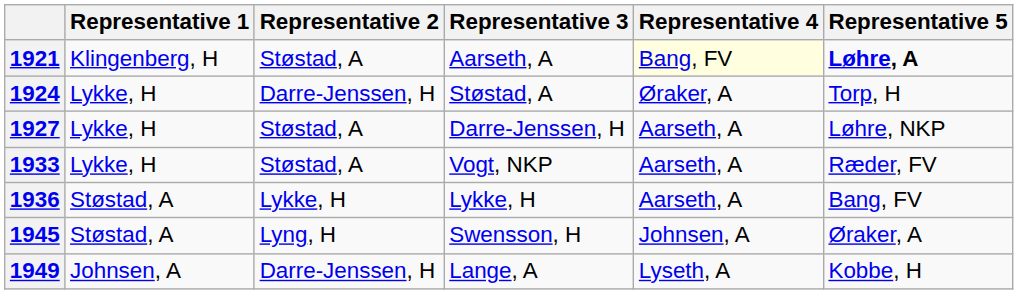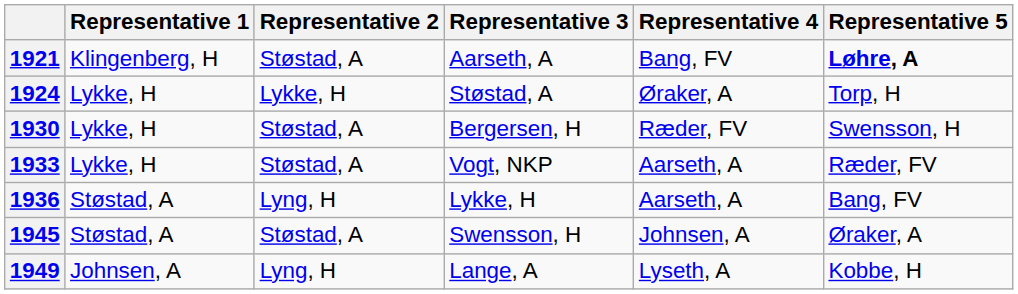 <table class=wikitable>
 <tr>
 <th></th>
 <th>Representative 1</th>
 <th>Representative 2</th>
 <th>Representative 3</th>
 <th>Representative 4</th>
 <th>Representative 5</th>
 </tr>
 <tr>
 <th><a href='#'>1921</a></th>
 <td><a href='#'>Klingenberg</a>, H</td>
 <td><a href='#'>Støstad</a>, A</td>
 <td><a href='#'>Aarseth</a>, A</td>
-<td style="background: lightyellow;"><a href='#'>Bang</a>, FV</td>
+<td><a href='#'>Bang</a>, FV</td>
 <td><strong><a href='#'>Løhre</a>, A</strong></td>
 </tr>
 <tr>
 <th><a href='#'>1924</a></th>
 <td><a href='#'>Lykke</a>, H</td>
-<td><a href='#'>Darre-Jenssen</a>, H</td>
+<td><a href='#'>Lykke</a>, H</td>
 <td><a href='#'>Støstad</a>, A</td>
 <td><a href='#'>Øraker</a>, A</td>
 <td><a href='#'>Torp</a>, H</td>
 </tr>
 <tr>
-<th><a href='#'>1927</a></th>
+<th><a href='#'>1930</a></th>
 <td><a href='#'>Lykke</a>, H</td>
 <td><a href='#'>Støstad</a>, A</td>
-<td><a href='#'>Darre-Jenssen</a>, H</td>
-<td><a href='#'>Aarseth</a>, A</td>
-<td><a href='#'>Løhre</a>, NKP</td>
+<td><a href='#'>Bergersen</a>, H</td>
+<td><a href='#'>Ræder</a>, FV</td>
+<td><a href='#'>Swensson</a>, H</td>
 </tr>
 <tr>
 <th><a href='#'>1933</a></th>
 <td><a href='#'>Lykke</a>, H</td>
 <td><a href='#'>Støstad</a>, A</td>
 <td><a href='#'>Vogt</a>, NKP</td>
 <td><a href='#'>Aarseth</a>, A</td>
 <td><a href='#'>Ræder</a>, FV</td>
 </tr>
 <tr>
 <th><a href='#'>1936</a></th>
 <td><a href='#'>Støstad</a>, A</td>
-<td><a href='#'>Lykke</a>, H</td>
+<td><a href='#'>Lyng</a>, H</td>
 <td><a href='#'>Lykke</a>, H</td>
 <td><a href='#'>Aarseth</a>, A</td>
 <td><a href='#'>Bang</a>, FV</td>
 </tr>
 <tr>
 <th><a href='#'>1945</a></th>
 <td><a href='#'>Støstad</a>, A</td>
-<td><a href='#'>Lyng</a>, H</td>
+<td><a href='#'>Støstad</a>, A</td>
 <td><a href='#'>Swensson</a>, H</td>
 <td><a href='#'>Johnsen</a>, A</td>
 <td><a href='#'>Øraker</a>, A</td>
 </tr>
 <tr>
 <th><a href='#'>1949</a></th>
 <td><a href='#'>Johnsen</a>, A</td>
-<td><a href='#'>Darre-Jenssen</a>, H</td>
+<td><a href='#'>Lyng</a>, H</td>
 <td><a href='#'>Lange</a>, A</td>
 <td><a href='#'>Lyseth</a>, A</td>
 <td><a href='#'>Kobbe</a>, H</td>
 </tr>
 </table>
